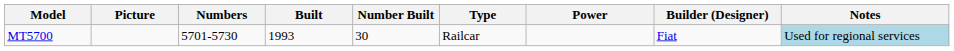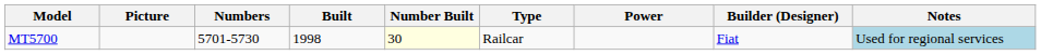 <table class="wikitable">
 <tr>
 <th width=100>Model</th>
 <th width=100>Picture</th>
 <th width=100>Numbers</th>
 <th width=100>Built</th>
 <th width=100>Number Built</th>
 <th width=100>Type</th>
 <th width=150>Power</th>
 <th width=150>Builder (Designer)</th>
 <th width=200>Notes</th>
 </tr>
 <tr>
 <td><a href='#'>MT5700</a></td>
 <td></td>
 <td>5701-5730</td>
-<td>1993</td>
-<td>30</td>
+<td>1998</td>
+<td style="background: lightyellow;">30</td>
 <td>Railcar</td>
 <td></td>
 <td><a href='#'>Fiat</a></td>
 <td style="background: lightblue;">Used for regional services</td>
 </tr>
 </table>
